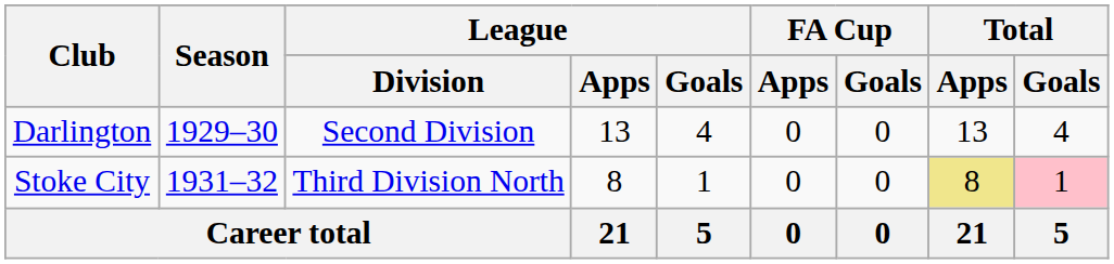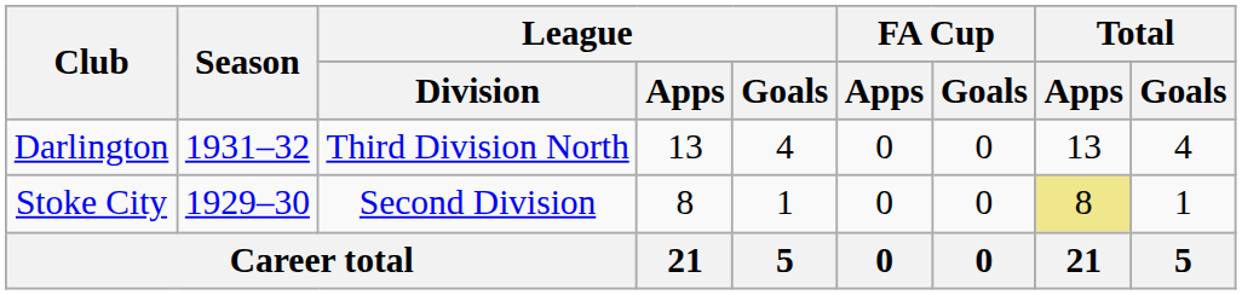 <table class="wikitable" style="text-align: center;">
 <tr>
 <th rowspan="2">Club</th>
 <th rowspan="2">Season</th>
 <th colspan="3">League</th>
 <th colspan="2">FA Cup</th>
 <th colspan="2">Total</th>
 </tr>
 <tr>
 <th>Division</th>
 <th>Apps</th>
 <th>Goals</th>
 <th>Apps</th>
 <th>Goals</th>
 <th>Apps</th>
 <th>Goals</th>
 </tr>
 <tr>
 <td><a href='#'>Darlington</a></td>
-<td><a href='#'>1929–30</a></td>
-<td><a href='#'>Second Division</a></td>
+<td><a href='#'>1931–32</a></td>
+<td><a href='#'>Third Division North</a></td>
 <td>13</td>
 <td>4</td>
 <td>0</td>
 <td>0</td>
 <td>13</td>
 <td>4</td>
 </tr>
 <tr>
 <td><a href='#'>Stoke City</a></td>
-<td><a href='#'>1931–32</a></td>
-<td><a href='#'>Third Division North</a></td>
+<td><a href='#'>1929–30</a></td>
+<td><a href='#'>Second Division</a></td>
 <td>8</td>
 <td>1</td>
 <td>0</td>
 <td>0</td>
 <td style="background: khaki;">8</td>
-<td style="background: pink;">1</td>
+<td>1</td>
 </tr>
 <tr>
 <th colspan="3">Career total</th>
 <th>21</th>
 <th>5</th>
 <th>0</th>
 <th>0</th>
 <th>21</th>
 <th>5</th>
 </tr>
 </table>
